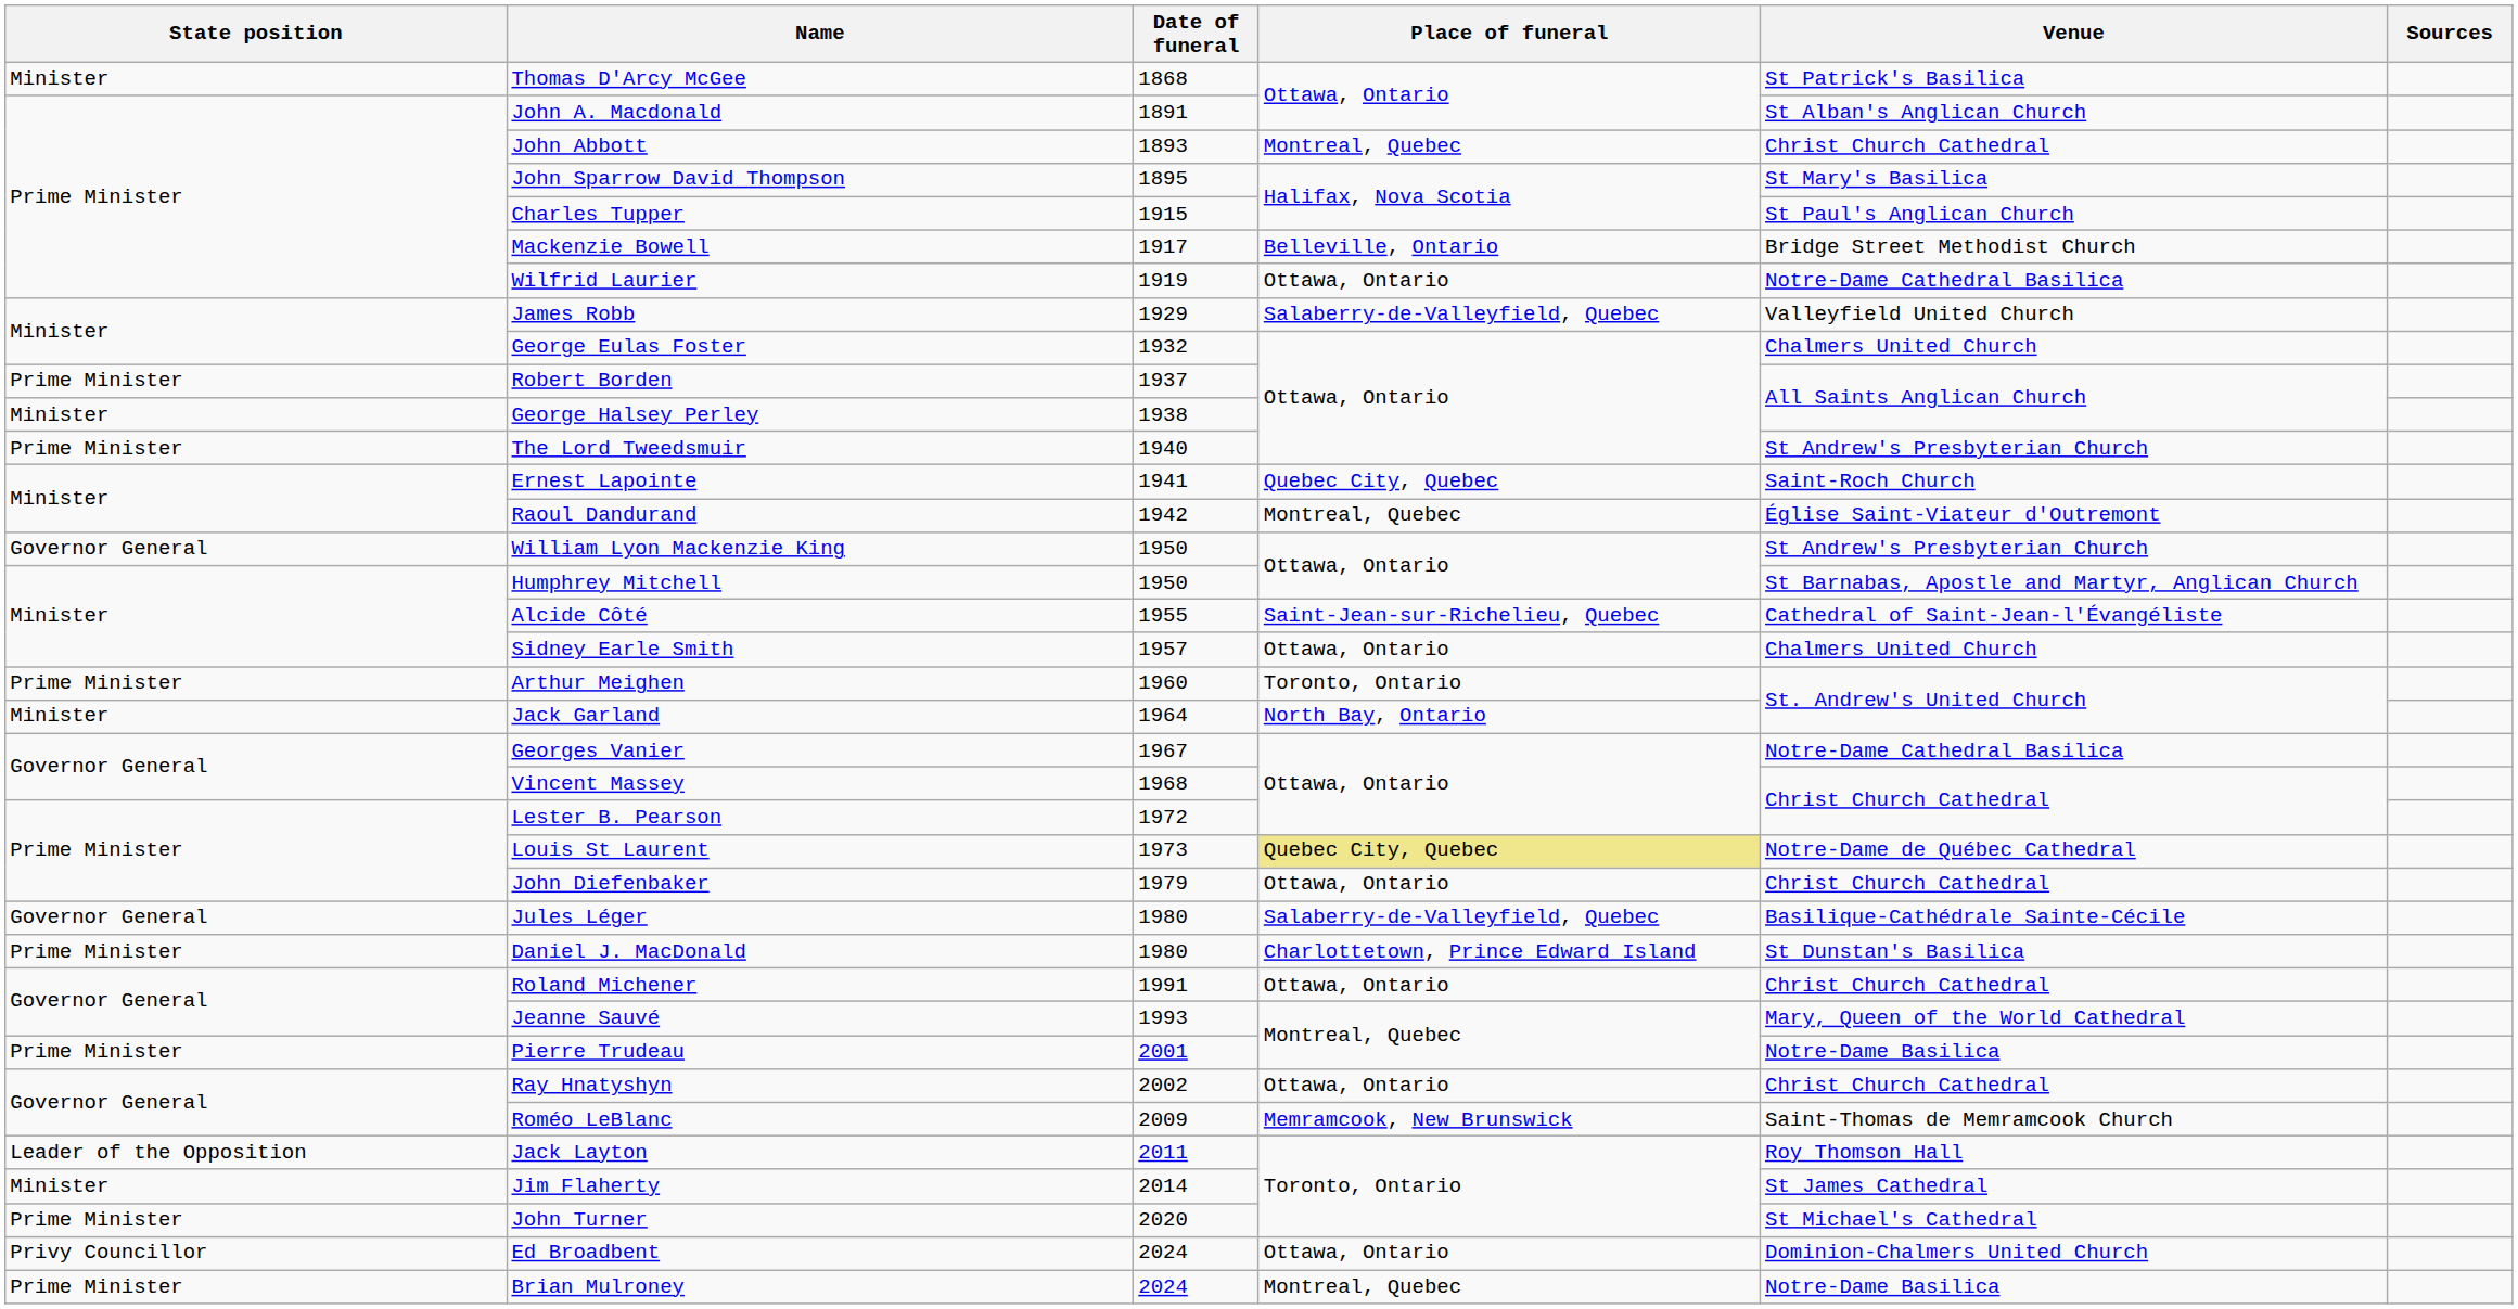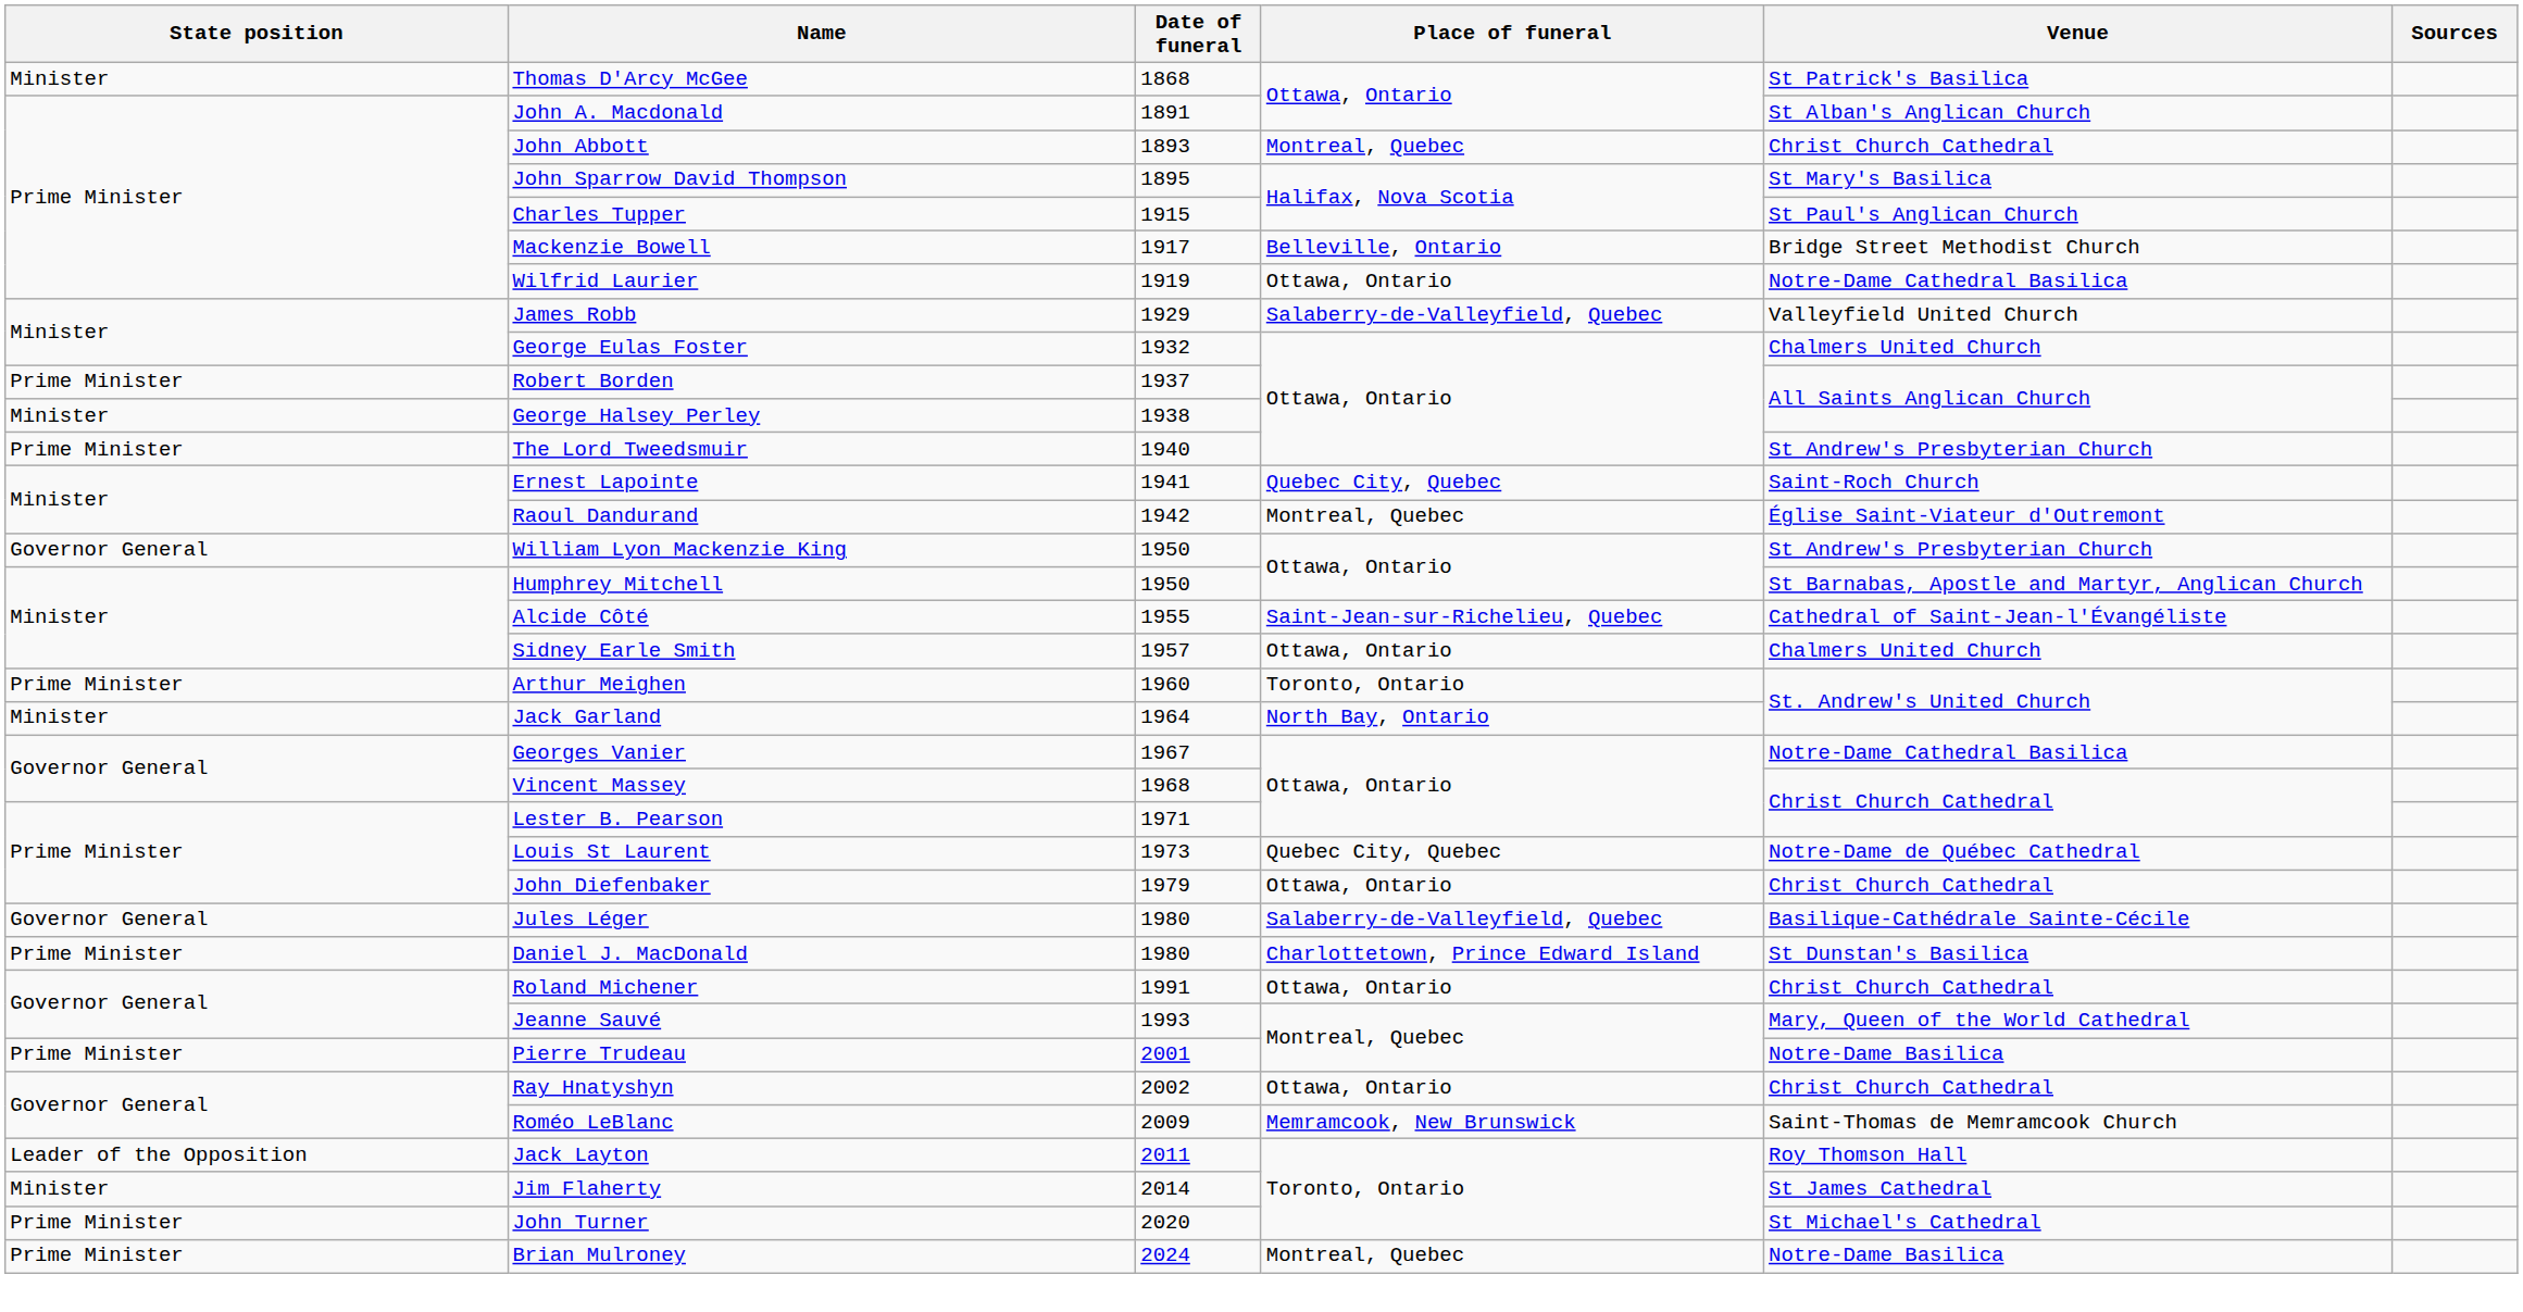 <table class="wikitable sortable" style="width:100%;">
 <tr ! | State position !! | Name !! | Date of funeral !! | Place of funeral !! | Sources>
 <th scope="col" style="width:20%;">State position</th>
 <th scope="col" style="width:25%;">Name</th>
 <th scope="col" style="width:5%;">Date of funeral</th>
 <th scope="col" style="width:20%;">Place of funeral</th>
 <th scope="col" style="width:25%;">Venue</th>
 <th scope="col" class="unsortable" style="width:5%;">Sources</th>
 </tr>
 <tr>
 <td>Minister</td>
 <td><a href='#'>Thomas D'Arcy McGee</a></td>
 <td>1868</td>
 <td rowspan="2"><a href='#'>Ottawa</a>, <a href='#'>Ontario</a></td>
 <td><a href='#'>St Patrick's Basilica</a></td>
 <td></td>
 </tr>
 <tr>
 <td rowspan="6">Prime Minister</td>
 <td><a href='#'>John A. Macdonald</a></td>
 <td>1891</td>
 <td><a href='#'>St Alban's Anglican Church</a></td>
 <td></td>
 </tr>
 <tr>
 <td><a href='#'>John Abbott</a></td>
 <td>1893</td>
 <td><a href='#'>Montreal</a>, <a href='#'>Quebec</a></td>
 <td><a href='#'>Christ Church Cathedral</a></td>
 <td></td>
 </tr>
 <tr>
 <td><a href='#'>John Sparrow David Thompson</a></td>
 <td>1895</td>
 <td rowspan="2"><a href='#'>Halifax</a>, <a href='#'>Nova Scotia</a></td>
 <td><a href='#'>St Mary's Basilica</a></td>
 <td></td>
 </tr>
 <tr>
 <td><a href='#'>Charles Tupper</a></td>
 <td>1915</td>
 <td><a href='#'>St Paul's Anglican Church</a></td>
 <td></td>
 </tr>
 <tr>
 <td><a href='#'>Mackenzie Bowell</a></td>
 <td>1917</td>
 <td><a href='#'>Belleville</a>, <a href='#'>Ontario</a></td>
 <td>Bridge Street Methodist Church</td>
 <td></td>
 </tr>
 <tr>
 <td><a href='#'>Wilfrid Laurier</a></td>
 <td>1919</td>
 <td>Ottawa, Ontario</td>
 <td><a href='#'>Notre-Dame Cathedral Basilica</a></td>
 <td></td>
 </tr>
 <tr>
 <td rowspan="2">Minister</td>
 <td><a href='#'>James Robb</a></td>
 <td>1929</td>
 <td><a href='#'>Salaberry-de-Valleyfield</a>, <a href='#'>Quebec</a></td>
 <td>Valleyfield United Church</td>
 <td></td>
 </tr>
 <tr>
 <td><a href='#'>George Eulas Foster</a> </td>
 <td>1932</td>
 <td rowspan="4">Ottawa, Ontario</td>
 <td><a href='#'>Chalmers United Church</a></td>
 <td></td>
 </tr>
 <tr>
 <td>Prime Minister</td>
 <td><a href='#'>Robert Borden</a></td>
 <td>1937</td>
 <td rowspan="2"><a href='#'>All Saints Anglican Church</a></td>
 <td></td>
 </tr>
 <tr>
 <td>Minister</td>
 <td><a href='#'>George Halsey Perley</a></td>
 <td>1938</td>
 <td></td>
 </tr>
 <tr>
 <td>Prime Minister</td>
 <td><a href='#'>The Lord Tweedsmuir</a></td>
 <td>1940</td>
 <td><a href='#'>St Andrew's Presbyterian Church</a></td>
 <td></td>
 </tr>
 <tr>
 <td rowspan="2">Minister</td>
 <td><a href='#'>Ernest Lapointe</a></td>
 <td>1941</td>
 <td><a href='#'>Quebec City</a>, <a href='#'>Quebec</a></td>
 <td><a href='#'>Saint-Roch Church</a></td>
 <td></td>
 </tr>
 <tr>
 <td><a href='#'>Raoul Dandurand</a></td>
 <td>1942</td>
 <td>Montreal, Quebec</td>
 <td><a href='#'>Église Saint-Viateur d'Outremont</a></td>
 <td></td>
 </tr>
 <tr>
 <td>Governor General</td>
 <td><a href='#'>William Lyon Mackenzie King</a></td>
 <td>1950</td>
 <td rowspan="2">Ottawa, Ontario</td>
 <td><a href='#'>St Andrew's Presbyterian Church</a></td>
 <td></td>
 </tr>
 <tr>
 <td rowspan="3">Minister</td>
 <td><a href='#'>Humphrey Mitchell</a></td>
 <td>1950</td>
 <td><a href='#'>St Barnabas, Apostle and Martyr, Anglican Church</a></td>
 <td></td>
 </tr>
 <tr>
 <td><a href='#'>Alcide Côté</a></td>
 <td>1955</td>
 <td><a href='#'>Saint-Jean-sur-Richelieu</a>, <a href='#'>Quebec</a></td>
 <td><a href='#'>Cathedral of Saint-Jean-l'Évangéliste</a></td>
 <td></td>
 </tr>
 <tr>
 <td><a href='#'>Sidney Earle Smith</a></td>
 <td>1957</td>
 <td>Ottawa, Ontario</td>
 <td><a href='#'>Chalmers United Church</a></td>
 <td></td>
 </tr>
 <tr>
 <td>Prime Minister</td>
 <td><a href='#'>Arthur Meighen</a></td>
 <td>1960</td>
 <td>Toronto, Ontario</td>
 <td rowspan="2"><a href='#'>St. Andrew's United Church</a></td>
 <td></td>
 </tr>
 <tr>
 <td>Minister</td>
 <td><a href='#'>Jack Garland</a></td>
 <td>1964</td>
 <td><a href='#'>North Bay</a>, <a href='#'>Ontario</a></td>
 <td></td>
 </tr>
 <tr>
 <td rowspan="2">Governor General</td>
 <td><a href='#'>Georges Vanier</a></td>
 <td>1967</td>
 <td rowspan="3">Ottawa, Ontario</td>
 <td><a href='#'>Notre-Dame Cathedral Basilica</a></td>
 <td></td>
 </tr>
 <tr>
 <td><a href='#'>Vincent Massey</a></td>
 <td>1968</td>
 <td rowspan="2"><a href='#'>Christ Church Cathedral</a></td>
 <td></td>
 </tr>
 <tr>
 <td rowspan="3">Prime Minister</td>
 <td><a href='#'>Lester B. Pearson</a></td>
-<td>1972</td>
+<td>1971</td>
 <td></td>
 </tr>
 <tr>
 <td><a href='#'>Louis St Laurent</a></td>
 <td>1973</td>
-<td style="background: khaki;">Quebec City, Quebec</td>
+<td>Quebec City, Quebec</td>
 <td><a href='#'>Notre-Dame de Québec Cathedral</a></td>
 <td></td>
 </tr>
 <tr>
 <td><a href='#'>John Diefenbaker</a></td>
 <td>1979</td>
 <td>Ottawa, Ontario</td>
 <td><a href='#'>Christ Church Cathedral</a></td>
 <td></td>
 </tr>
 <tr>
 <td>Governor General</td>
 <td><a href='#'>Jules Léger</a></td>
 <td>1980</td>
 <td><a href='#'>Salaberry-de-Valleyfield</a>, <a href='#'>Quebec</a></td>
 <td><a href='#'>Basilique-Cathédrale Sainte-Cécile</a></td>
 <td></td>
 </tr>
 <tr>
 <td>Prime Minister</td>
 <td><a href='#'>Daniel J. MacDonald</a></td>
 <td>1980</td>
 <td><a href='#'>Charlottetown</a>, <a href='#'>Prince Edward Island</a></td>
 <td><a href='#'>St Dunstan's Basilica</a></td>
 <td></td>
 </tr>
 <tr>
 <td rowspan="2">Governor General</td>
 <td><a href='#'>Roland Michener</a></td>
 <td>1991</td>
 <td>Ottawa, Ontario</td>
 <td><a href='#'>Christ Church Cathedral</a></td>
 <td></td>
 </tr>
 <tr>
 <td><a href='#'>Jeanne Sauvé</a></td>
 <td>1993</td>
 <td rowspan="2">Montreal, Quebec</td>
 <td><a href='#'>Mary, Queen of the World Cathedral</a></td>
 <td></td>
 </tr>
 <tr>
 <td>Prime Minister</td>
 <td><a href='#'>Pierre Trudeau</a></td>
 <td><a href='#'>2001</a></td>
 <td><a href='#'>Notre-Dame Basilica</a></td>
 <td></td>
 </tr>
 <tr>
 <td rowspan="2">Governor General</td>
 <td><a href='#'>Ray Hnatyshyn</a></td>
 <td>2002</td>
 <td>Ottawa, Ontario</td>
 <td><a href='#'>Christ Church Cathedral</a></td>
 <td></td>
 </tr>
 <tr>
 <td><a href='#'>Roméo LeBlanc</a></td>
 <td>2009</td>
 <td><a href='#'>Memramcook</a>, <a href='#'>New Brunswick</a></td>
 <td>Saint-Thomas de Memramcook Church</td>
 <td></td>
 </tr>
 <tr>
 <td>Leader of the Opposition</td>
 <td><a href='#'>Jack Layton</a></td>
 <td><a href='#'>2011</a></td>
 <td rowspan="3">Toronto, Ontario</td>
 <td><a href='#'>Roy Thomson Hall</a></td>
 <td></td>
 </tr>
 <tr>
 <td>Minister</td>
 <td><a href='#'>Jim Flaherty</a></td>
 <td>2014</td>
 <td><a href='#'>St James Cathedral</a></td>
 <td></td>
 </tr>
 <tr>
 <td>Prime Minister</td>
 <td><a href='#'>John Turner</a></td>
 <td>2020</td>
 <td><a href='#'>St Michael's Cathedral</a></td>
 <td></td>
 </tr>
 <tr>
-<td>Privy Councillor</td>
-<td><a href='#'>Ed Broadbent</a></td>
-<td>2024</td>
-<td>Ottawa, Ontario</td>
-<td><a href='#'>Dominion-Chalmers United Church</a></td>
-<td></td>
-</tr>
-<tr>
 <td>Prime Minister</td>
 <td><a href='#'>Brian Mulroney</a></td>
 <td><a href='#'>2024</a></td>
 <td>Montreal, Quebec</td>
 <td><a href='#'>Notre-Dame Basilica</a></td>
 <td></td>
 </tr>
 </table>
